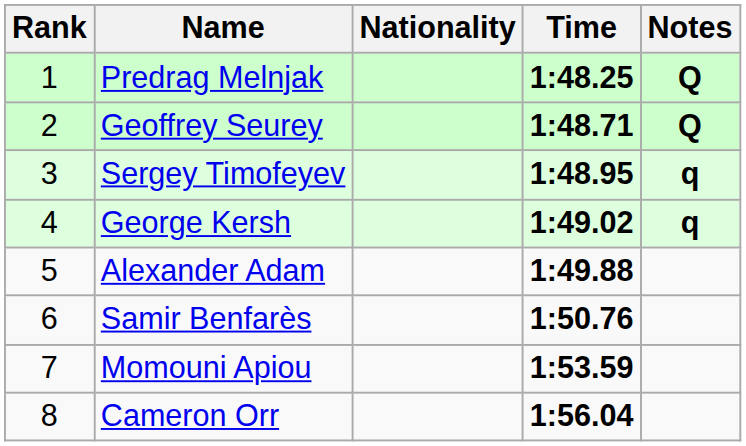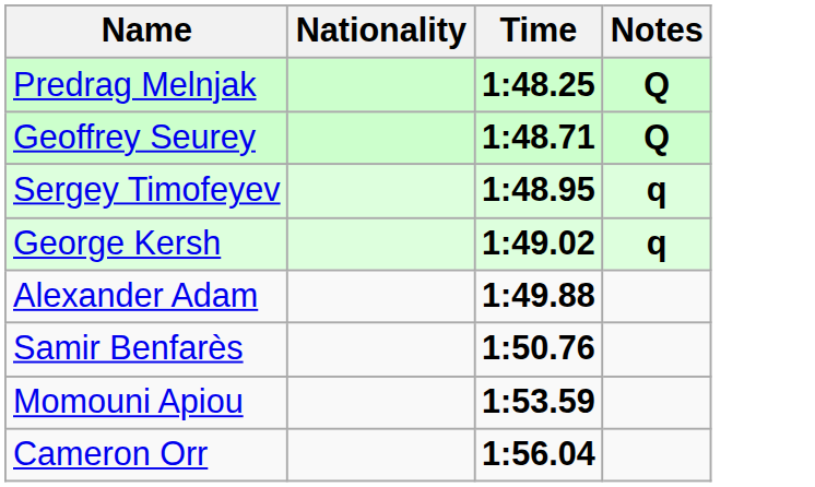 <table class="wikitable sortable" style="text-align:center">
 <tr>
-<th>Rank</th>
 <th>Name</th>
 <th>Nationality</th>
 <th>Time</th>
 <th>Notes</th>
 </tr>
 <tr bgcolor=ccffcc>
-<td>1</td>
 <td align=left><a href='#'>Predrag Melnjak</a></td>
 <td align=left></td>
 <td><strong>1:48.25</strong></td>
 <td><strong>Q</strong></td>
 </tr>
 <tr bgcolor=ccffcc>
-<td>2</td>
 <td align=left><a href='#'>Geoffrey Seurey</a></td>
 <td align=left></td>
 <td><strong>1:48.71</strong></td>
 <td><strong>Q</strong></td>
 </tr>
 <tr bgcolor=ddffdd>
-<td>3</td>
 <td align=left><a href='#'>Sergey Timofeyev</a></td>
 <td align=left></td>
 <td><strong>1:48.95</strong></td>
 <td><strong>q</strong></td>
 </tr>
 <tr bgcolor=ddffdd>
-<td>4</td>
 <td align=left><a href='#'>George Kersh</a></td>
 <td align=left></td>
 <td><strong>1:49.02</strong></td>
 <td><strong>q</strong></td>
 </tr>
 <tr>
-<td>5</td>
 <td align=left><a href='#'>Alexander Adam</a></td>
 <td align=left></td>
 <td><strong>1:49.88</strong></td>
 <td></td>
 </tr>
 <tr>
-<td>6</td>
 <td align=left><a href='#'>Samir Benfarès</a></td>
 <td align=left></td>
 <td><strong>1:50.76</strong></td>
 <td></td>
 </tr>
 <tr>
-<td>7</td>
 <td align=left><a href='#'>Momouni Apiou</a></td>
 <td align=left></td>
 <td><strong>1:53.59</strong></td>
 <td></td>
 </tr>
 <tr>
-<td>8</td>
 <td align=left><a href='#'>Cameron Orr</a></td>
 <td align=left></td>
 <td><strong>1:56.04</strong></td>
 <td></td>
 </tr>
 </table>
